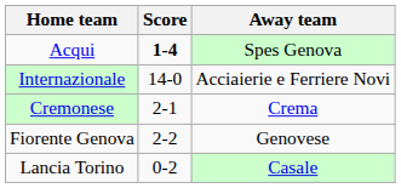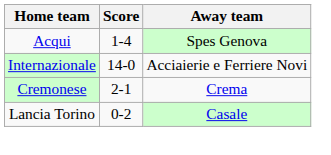 <table class="wikitable" style="text-align: center">
 <tr>
 <th>Home team</th>
 <th>Score</th>
 <th>Away team</th>
 </tr>
 <tr>
 <td><a href='#'>Acqui</a></td>
-<td><strong>1-4</strong></td>
+<td>1-4</td>
 <td bgcolor="ccffcc">Spes Genova</td>
 </tr>
 <tr>
 <td bgcolor="ccffcc"><a href='#'>Internazionale</a></td>
 <td>14-0</td>
 <td>Acciaierie e Ferriere Novi</td>
 </tr>
 <tr>
 <td bgcolor="ccffcc"><a href='#'>Cremonese</a></td>
 <td>2-1</td>
 <td><a href='#'>Crema</a></td>
 </tr>
 <tr>
-<td>Fiorente Genova</td>
-<td>2-2 </td>
-<td>Genovese</td>
-</tr>
-<tr>
 <td>Lancia Torino</td>
 <td>0-2 </td>
 <td bgcolor="ccffcc"><a href='#'>Casale</a></td>
 </tr>
 </table>
